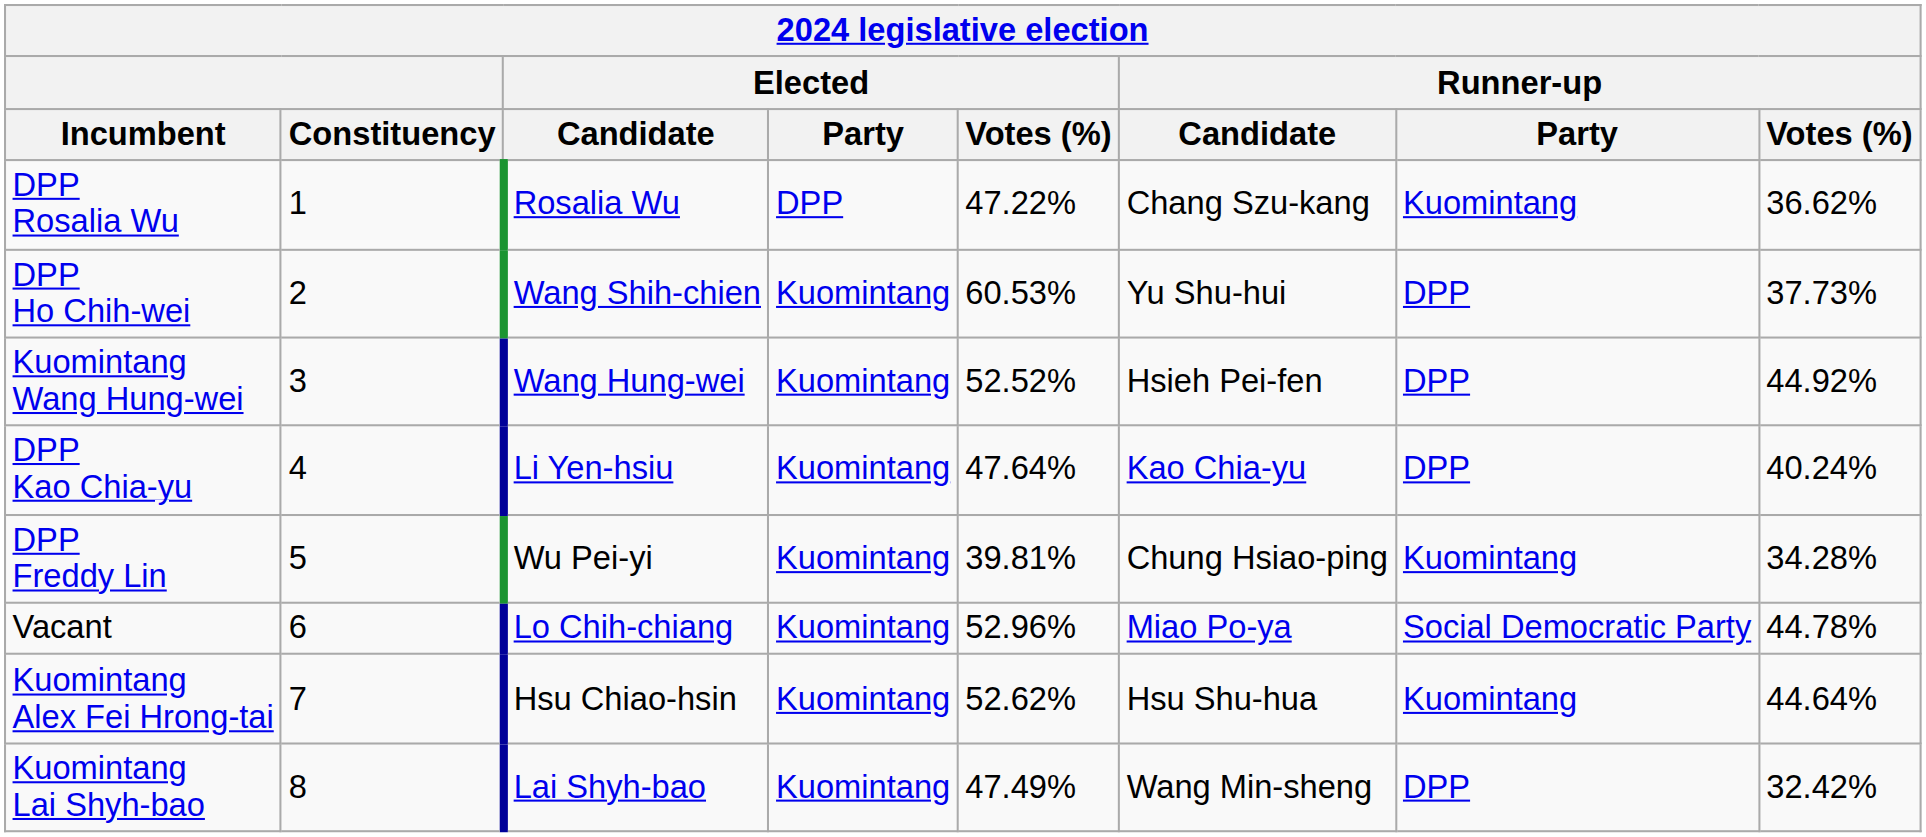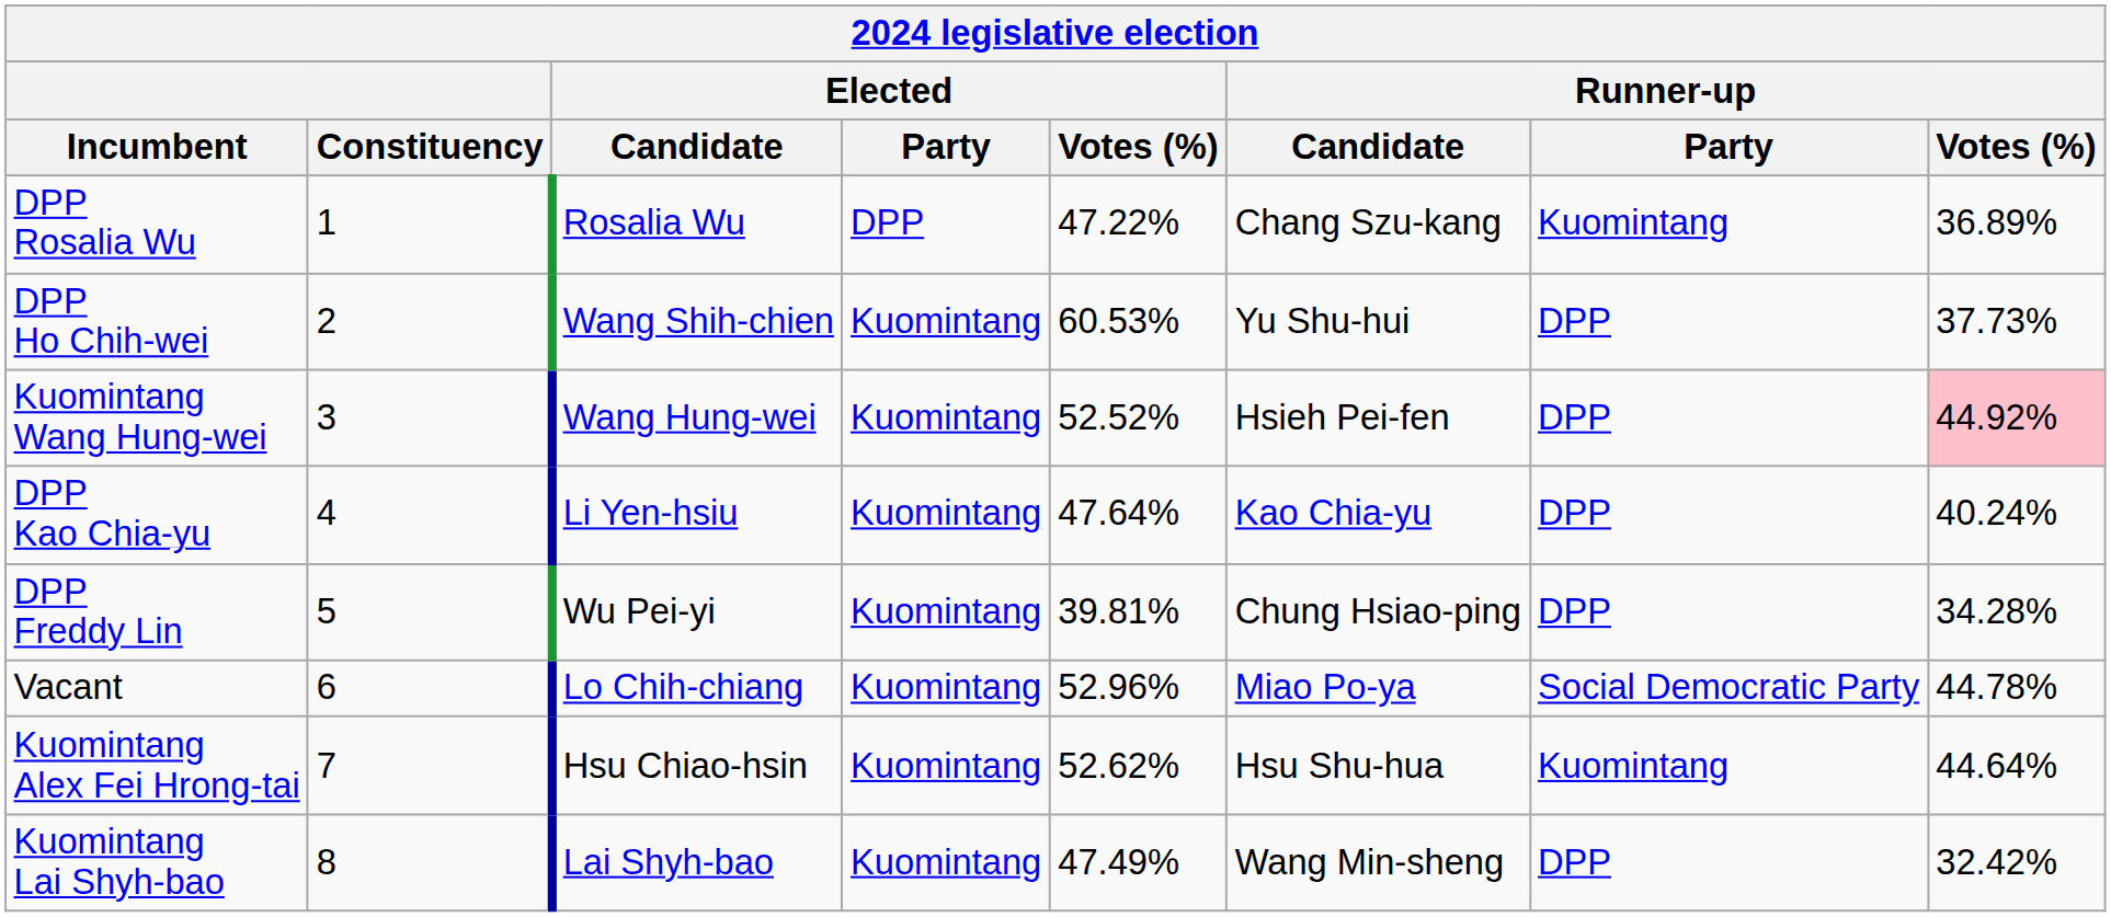 <table class="wikitable collapsible sortable">
 <tr>
 <th colspan="8"><a href='#'>2024 legislative election</a></th>
 </tr>
 <tr>
 <th colspan="2"> </th>
 <th colspan="3">Elected</th>
 <th colspan="3">Runner-up</th>
 </tr>
 <tr>
 <th>Incumbent</th>
 <th>Constituency</th>
 <th>Candidate</th>
 <th>Party</th>
 <th>Votes (%)</th>
 <th>Candidate</th>
 <th>Party</th>
 <th>Votes (%)</th>
 </tr>
 <tr>
 <td><a href='#'>DPP</a><br><a href='#'>Rosalia Wu</a></td>
 <td style="border-right:4px solid #1B9431;">1</td>
 <td><a href='#'>Rosalia Wu</a></td>
 <td><a href='#'>DPP</a></td>
 <td>47.22%</td>
 <td>Chang Szu-kang</td>
 <td><a href='#'>Kuomintang</a></td>
-<td>36.62%</td>
+<td>36.89%</td>
 </tr>
 <tr>
 <td><a href='#'>DPP</a><br><a href='#'>Ho Chih-wei</a></td>
 <td style="border-right:4px solid #1B9431;">2</td>
 <td><a href='#'>Wang Shih-chien</a></td>
 <td><a href='#'>Kuomintang</a></td>
 <td>60.53%</td>
 <td>Yu Shu-hui</td>
 <td><a href='#'>DPP</a></td>
 <td>37.73%</td>
 </tr>
 <tr>
 <td><a href='#'>Kuomintang</a><br><a href='#'>Wang Hung-wei</a></td>
 <td style="border-right:4px solid #000099;">3</td>
 <td><a href='#'>Wang Hung-wei</a></td>
 <td><a href='#'>Kuomintang</a></td>
 <td>52.52%</td>
 <td>Hsieh Pei-fen</td>
 <td><a href='#'>DPP</a></td>
-<td>44.92%</td>
+<td style="background: pink;">44.92%</td>
 </tr>
 <tr>
 <td><a href='#'>DPP</a><br><a href='#'>Kao Chia-yu</a></td>
 <td style="border-right:4px solid #000099;">4</td>
 <td><a href='#'>Li Yen-hsiu</a></td>
 <td><a href='#'>Kuomintang</a></td>
 <td>47.64%</td>
 <td><a href='#'>Kao Chia-yu</a></td>
 <td><a href='#'>DPP</a></td>
 <td>40.24%</td>
 </tr>
 <tr>
 <td><a href='#'>DPP</a><br><a href='#'>Freddy Lin</a></td>
 <td style="border-right:4px solid #1B9431;">5</td>
 <td>Wu Pei-yi</td>
 <td><a href='#'>Kuomintang</a></td>
 <td>39.81%</td>
 <td>Chung Hsiao-ping</td>
-<td><a href='#'>Kuomintang</a></td>
+<td><a href='#'>DPP</a></td>
 <td>34.28%</td>
 </tr>
 <tr>
 <td>Vacant</td>
 <td style="border-right:4px solid #000099;">6</td>
 <td><a href='#'>Lo Chih-chiang</a></td>
 <td><a href='#'>Kuomintang</a></td>
 <td>52.96%</td>
 <td><a href='#'>Miao Po-ya</a></td>
 <td><a href='#'>Social Democratic Party</a></td>
 <td>44.78%</td>
 </tr>
 <tr>
 <td><a href='#'>Kuomintang</a><br><a href='#'>Alex Fei Hrong-tai</a></td>
 <td style="border-right:4px solid #000099;">7</td>
 <td>Hsu Chiao-hsin</td>
 <td><a href='#'>Kuomintang</a></td>
 <td>52.62%</td>
 <td>Hsu Shu-hua</td>
 <td><a href='#'>Kuomintang</a></td>
 <td>44.64%</td>
 </tr>
 <tr>
 <td><a href='#'>Kuomintang</a><br><a href='#'>Lai Shyh-bao</a></td>
 <td style="border-right:4px solid #000099;">8</td>
 <td><a href='#'>Lai Shyh-bao</a></td>
 <td><a href='#'>Kuomintang</a></td>
 <td>47.49%</td>
 <td>Wang Min-sheng</td>
 <td><a href='#'>DPP</a></td>
 <td>32.42%</td>
 </tr>
 </table>
